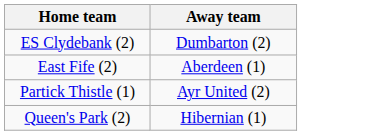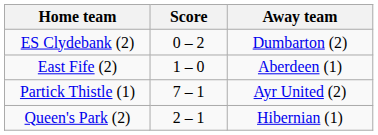 <table class="wikitable" style="text-align: center">
 <tr>
 <th width=140>Home team</th>
+<th width=70>Score</th>
 <th width=140>Away team</th>
 </tr>
 <tr>
 <td><a href='#'>ES Clydebank</a> (2)</td>
+<td>0 – 2</td>
 <td><a href='#'>Dumbarton</a> (2)</td>
 </tr>
 <tr>
 <td><a href='#'>East Fife</a> (2)</td>
+<td>1 – 0</td>
 <td><a href='#'>Aberdeen</a> (1)</td>
 </tr>
 <tr>
 <td><a href='#'>Partick Thistle</a> (1)</td>
+<td>7 – 1</td>
 <td><a href='#'>Ayr United</a> (2)</td>
 </tr>
 <tr>
 <td><a href='#'>Queen's Park</a> (2)</td>
+<td>2 – 1</td>
 <td><a href='#'>Hibernian</a> (1)</td>
 </tr>
 </table>
